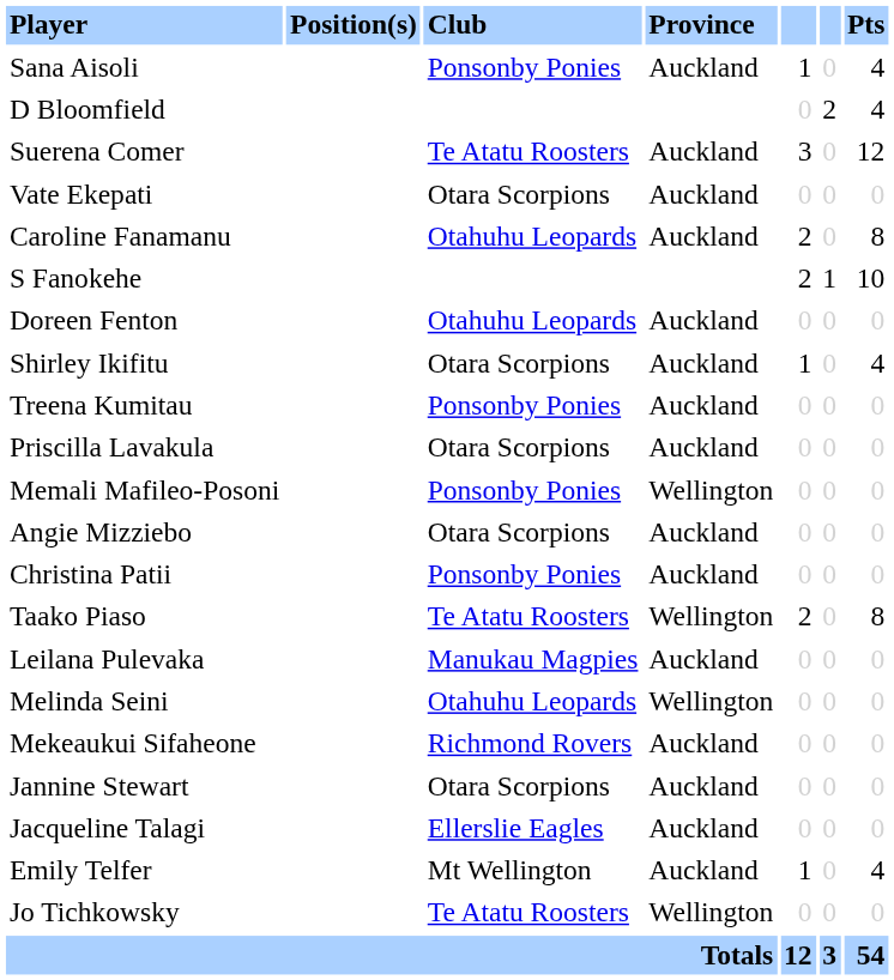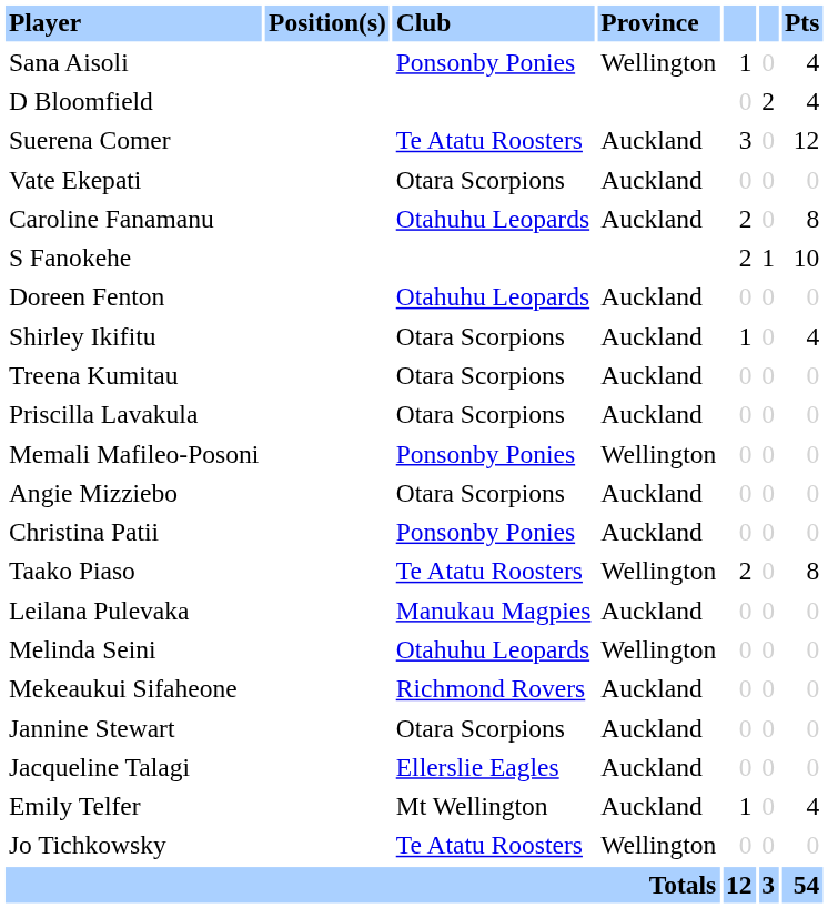 <table class="sortable" border="0" cellspacing="2" cellpadding="2" style="text-align:right">
 <tr style="background:#AAD0FF">
 <th align=left>Player</th>
 <th align=center>Position(s)</th>
 <th align=left>Club</th>
 <th align=left>Province</th>
 <th></th>
 <th></th>
 <th>Pts</th>
 </tr>
 <tr>
 <td align=left>Sana Aisoli</td>
 <td align=center></td>
 <td align=left> <a href='#'>Ponsonby Ponies</a></td>
-<td align=left> Auckland</td>
+<td align=left> Wellington</td>
 <td>1</td>
 <td style="color:lightgray">0</td>
 <td>4</td>
 </tr>
 <tr>
 <td align=left>D Bloomfield</td>
 <td align=center></td>
 <td align=center></td>
 <td align=center></td>
 <td style="color:lightgray">0</td>
 <td>2</td>
 <td>4</td>
 </tr>
 <tr>
 <td align=left>Suerena Comer</td>
 <td align=center></td>
 <td align=left> <a href='#'>Te Atatu Roosters</a></td>
 <td align=left> Auckland</td>
 <td>3</td>
 <td style="color:lightgray">0</td>
 <td>12</td>
 </tr>
 <tr>
 <td align=left>Vate Ekepati</td>
 <td align=center></td>
 <td align=left> Otara Scorpions</td>
 <td align=left> Auckland</td>
 <td style="color:lightgray">0</td>
 <td style="color:lightgray">0</td>
 <td style="color:lightgray">0</td>
 </tr>
 <tr>
 <td align=left>Caroline Fanamanu</td>
 <td align=center></td>
 <td align=left> <a href='#'>Otahuhu Leopards</a></td>
 <td align=left> Auckland</td>
 <td>2</td>
 <td style="color:lightgray">0</td>
 <td>8</td>
 </tr>
 <tr>
 <td align=left>S Fanokehe</td>
 <td align=center></td>
 <td align=center></td>
 <td align=center></td>
 <td>2</td>
 <td>1</td>
 <td>10</td>
 </tr>
 <tr>
 <td align=left>Doreen Fenton</td>
 <td align=center></td>
 <td align=left> <a href='#'>Otahuhu Leopards</a></td>
 <td align=left> Auckland</td>
 <td style="color:lightgray">0</td>
 <td style="color:lightgray">0</td>
 <td style="color:lightgray">0</td>
 </tr>
 <tr>
 <td align=left>Shirley Ikifitu</td>
 <td align=center></td>
 <td align=left> Otara Scorpions</td>
 <td align=left> Auckland</td>
 <td>1</td>
 <td style="color:lightgray">0</td>
 <td>4</td>
 </tr>
 <tr>
 <td align=left>Treena Kumitau</td>
 <td align=center></td>
-<td align=left> <a href='#'>Ponsonby Ponies</a></td>
+<td align=left> Otara Scorpions</td>
 <td align=left> Auckland</td>
 <td style="color:lightgray">0</td>
 <td style="color:lightgray">0</td>
 <td style="color:lightgray">0</td>
 </tr>
 <tr>
 <td align=left>Priscilla Lavakula</td>
 <td align=center></td>
 <td align=left> Otara Scorpions</td>
 <td align=left> Auckland</td>
 <td style="color:lightgray">0</td>
 <td style="color:lightgray">0</td>
 <td style="color:lightgray">0</td>
 </tr>
 <tr>
 <td align=left>Memali Mafileo-Posoni</td>
 <td align=center></td>
 <td align=left> <a href='#'>Ponsonby Ponies</a></td>
 <td align=left> Wellington</td>
 <td style="color:lightgray">0</td>
 <td style="color:lightgray">0</td>
 <td style="color:lightgray">0</td>
 </tr>
 <tr>
 <td align=left>Angie Mizziebo</td>
 <td align=center></td>
 <td align=left> Otara Scorpions</td>
 <td align=left> Auckland</td>
 <td style="color:lightgray">0</td>
 <td style="color:lightgray">0</td>
 <td style="color:lightgray">0</td>
 </tr>
 <tr>
 <td align=left>Christina Patii</td>
 <td align=center></td>
 <td align=left> <a href='#'>Ponsonby Ponies</a></td>
 <td align=left> Auckland</td>
 <td style="color:lightgray">0</td>
 <td style="color:lightgray">0</td>
 <td style="color:lightgray">0</td>
 </tr>
 <tr>
 <td align=left>Taako Piaso</td>
 <td align=center></td>
 <td align=left> <a href='#'>Te Atatu Roosters</a></td>
 <td align=left> Wellington</td>
 <td>2</td>
 <td style="color:lightgray">0</td>
 <td>8</td>
 </tr>
 <tr>
 <td align=left>Leilana Pulevaka</td>
 <td align=center></td>
 <td align=left> <a href='#'>Manukau Magpies</a></td>
 <td align=left> Auckland</td>
 <td style="color:lightgray">0</td>
 <td style="color:lightgray">0</td>
 <td style="color:lightgray">0</td>
 </tr>
 <tr>
 <td align=left>Melinda Seini</td>
 <td align=center></td>
 <td align=left> <a href='#'>Otahuhu Leopards</a></td>
 <td align=left> Wellington</td>
 <td style="color:lightgray">0</td>
 <td style="color:lightgray">0</td>
 <td style="color:lightgray">0</td>
 </tr>
 <tr>
 <td align=left>Mekeaukui Sifaheone</td>
 <td align=center></td>
 <td align=left> <a href='#'>Richmond Rovers</a></td>
 <td align=left> Auckland</td>
 <td style="color:lightgray">0</td>
 <td style="color:lightgray">0</td>
 <td style="color:lightgray">0</td>
 </tr>
 <tr>
 <td align=left>Jannine Stewart</td>
 <td align=center></td>
 <td align=left> Otara Scorpions</td>
 <td align=left> Auckland</td>
 <td style="color:lightgray">0</td>
 <td style="color:lightgray">0</td>
 <td style="color:lightgray">0</td>
 </tr>
 <tr>
 <td align=left>Jacqueline Talagi</td>
 <td align=center></td>
 <td align=left> <a href='#'>Ellerslie Eagles</a></td>
 <td align=left> Auckland</td>
 <td style="color:lightgray">0</td>
 <td style="color:lightgray">0</td>
 <td style="color:lightgray">0</td>
 </tr>
 <tr>
 <td align=left>Emily Telfer</td>
 <td align=center></td>
 <td align=left> Mt Wellington</td>
 <td align=left> Auckland</td>
 <td>1</td>
 <td style="color:lightgray">0</td>
 <td>4</td>
 </tr>
 <tr>
 <td align=left>Jo Tichkowsky</td>
 <td align=center></td>
 <td align=left> <a href='#'>Te Atatu Roosters</a></td>
 <td align=left> Wellington</td>
 <td style="color:lightgray">0</td>
 <td style="color:lightgray">0</td>
 <td style="color:lightgray">0</td>
 </tr>
 <tr style="background:#AAD0FF">
 <td colspan=4><strong>Totals</strong></td>
 <td><strong>12</strong></td>
 <td><strong>3</strong></td>
 <td><strong>54</strong></td>
 </tr>
 </table>
